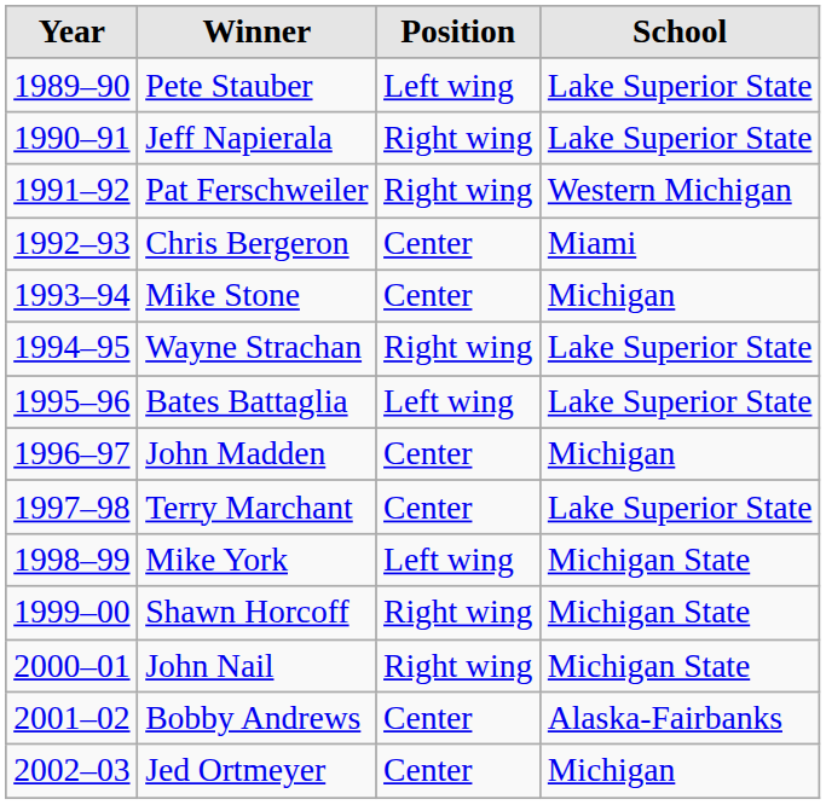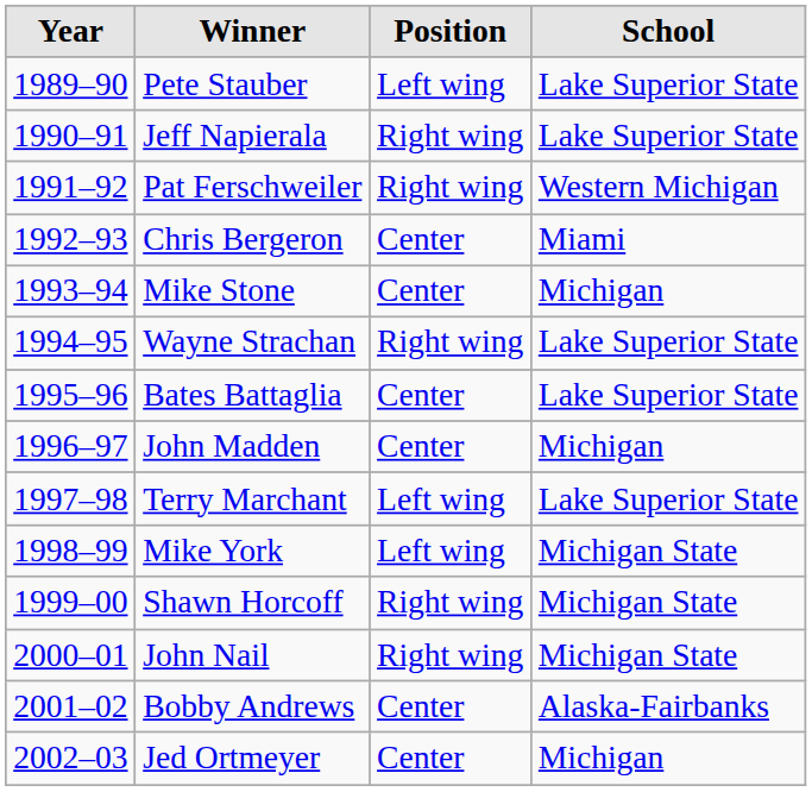 <table class="wikitable sortable">
 <tr>
 <th style="background:#e5e5e5;">Year</th>
 <th style="background:#e5e5e5;">Winner</th>
 <th style="background:#e5e5e5;">Position</th>
 <th style="background:#e5e5e5;">School</th>
 </tr>
 <tr>
 <td><a href='#'>1989–90</a></td>
 <td><a href='#'>Pete Stauber</a></td>
 <td><a href='#'>Left wing</a></td>
 <td><a href='#'>Lake Superior State</a></td>
 </tr>
 <tr>
 <td><a href='#'>1990–91</a></td>
 <td><a href='#'>Jeff Napierala</a></td>
 <td><a href='#'>Right wing</a></td>
 <td><a href='#'>Lake Superior State</a></td>
 </tr>
 <tr>
 <td><a href='#'>1991–92</a></td>
 <td><a href='#'>Pat Ferschweiler</a></td>
 <td><a href='#'>Right wing</a></td>
 <td><a href='#'>Western Michigan</a></td>
 </tr>
 <tr>
 <td><a href='#'>1992–93</a></td>
 <td><a href='#'>Chris Bergeron</a></td>
 <td><a href='#'>Center</a></td>
 <td><a href='#'>Miami</a></td>
 </tr>
 <tr>
 <td><a href='#'>1993–94</a></td>
 <td><a href='#'>Mike Stone</a></td>
 <td><a href='#'>Center</a></td>
 <td><a href='#'>Michigan</a></td>
 </tr>
 <tr>
 <td><a href='#'>1994–95</a></td>
 <td><a href='#'>Wayne Strachan</a></td>
 <td><a href='#'>Right wing</a></td>
 <td><a href='#'>Lake Superior State</a></td>
 </tr>
 <tr>
 <td><a href='#'>1995–96</a></td>
 <td><a href='#'>Bates Battaglia</a></td>
-<td><a href='#'>Left wing</a></td>
+<td><a href='#'>Center</a></td>
 <td><a href='#'>Lake Superior State</a></td>
 </tr>
 <tr>
 <td><a href='#'>1996–97</a></td>
 <td><a href='#'>John Madden</a></td>
 <td><a href='#'>Center</a></td>
 <td><a href='#'>Michigan</a></td>
 </tr>
 <tr>
 <td><a href='#'>1997–98</a></td>
 <td><a href='#'>Terry Marchant</a></td>
-<td><a href='#'>Center</a></td>
+<td><a href='#'>Left wing</a></td>
 <td><a href='#'>Lake Superior State</a></td>
 </tr>
 <tr>
 <td><a href='#'>1998–99</a></td>
 <td><a href='#'>Mike York</a></td>
 <td><a href='#'>Left wing</a></td>
 <td><a href='#'>Michigan State</a></td>
 </tr>
 <tr>
 <td><a href='#'>1999–00</a></td>
 <td><a href='#'>Shawn Horcoff</a></td>
 <td><a href='#'>Right wing</a></td>
 <td><a href='#'>Michigan State</a></td>
 </tr>
 <tr>
 <td><a href='#'>2000–01</a></td>
 <td><a href='#'>John Nail</a></td>
 <td><a href='#'>Right wing</a></td>
 <td><a href='#'>Michigan State</a></td>
 </tr>
 <tr>
 <td><a href='#'>2001–02</a></td>
 <td><a href='#'>Bobby Andrews</a></td>
 <td><a href='#'>Center</a></td>
 <td><a href='#'>Alaska-Fairbanks</a></td>
 </tr>
 <tr>
 <td><a href='#'>2002–03</a></td>
 <td><a href='#'>Jed Ortmeyer</a></td>
 <td><a href='#'>Center</a></td>
 <td><a href='#'>Michigan</a></td>
 </tr>
 </table>
